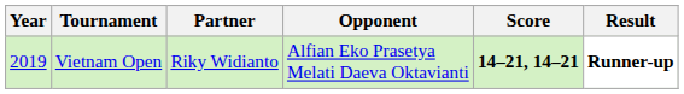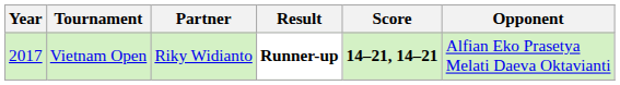 <table class="sortable wikitable" style="font-size: 90%;">
 <tr>
 <th>Year</th>
 <th>Tournament</th>
 <th>Partner</th>
+<th>Result</th>
+<th>Score</th>
 <th>Opponent</th>
-<th>Score</th>
-<th>Result</th>
 </tr>
 <tr style="background:#D4F1C5">
-<td align="center"><a href='#'>2019</a></td>
+<td align="center"><a href='#'>2017</a></td>
 <td align="left"><a href='#'>Vietnam Open</a></td>
 <td align="left"> <a href='#'>Riky Widianto</a></td>
+<td style="text-align:left; background:white"> <strong>Runner-up</strong></td>
+<td align="left"><strong>14–21, 14–21</strong></td>
 <td align="left"> <a href='#'>Alfian Eko Prasetya</a> <br>  <a href='#'>Melati Daeva Oktavianti</a></td>
-<td align="left"><strong>14–21, 14–21</strong></td>
-<td style="text-align:left; background:white"> <strong>Runner-up</strong></td>
 </tr>
 </table>
